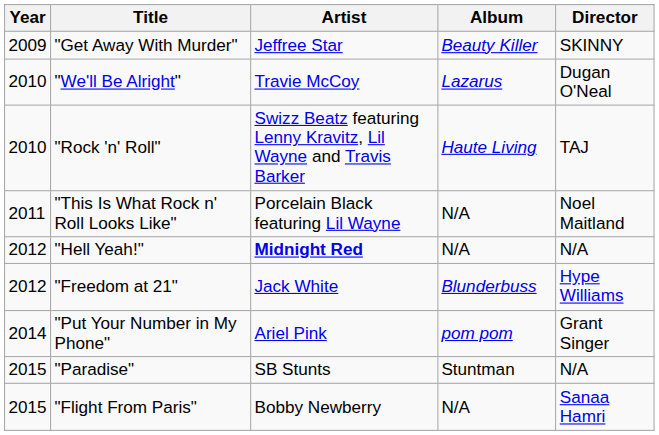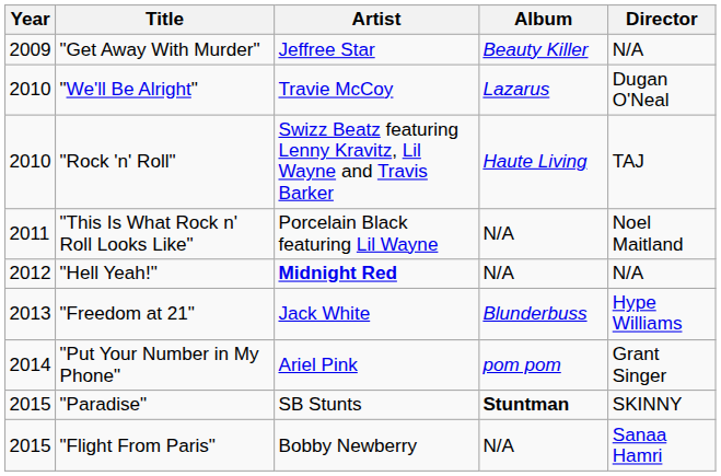 <table class="wikitable">
 <tr>
 <th width=10>Year</th>
 <th width=310>Title</th>
 <th width=290>Artist</th>
 <th width=121>Album</th>
 <th width=113>Director</th>
 </tr>
 <tr>
 <td>2009</td>
 <td>"Get Away With Murder"</td>
 <td><a href='#'>Jeffree Star</a></td>
 <td><em><a href='#'>Beauty Killer</a></em></td>
-<td>SKINNY</td>
+<td>N/A</td>
 </tr>
 <tr>
 <td>2010</td>
 <td>"<a href='#'>We'll Be Alright</a>"</td>
 <td><a href='#'>Travie McCoy</a></td>
 <td><em><a href='#'>Lazarus</a></em></td>
 <td>Dugan O'Neal</td>
 </tr>
 <tr>
 <td>2010</td>
 <td>"Rock 'n' Roll"</td>
 <td><a href='#'>Swizz Beatz</a> featuring <a href='#'>Lenny Kravitz</a>, <a href='#'>Lil Wayne</a> and <a href='#'>Travis Barker</a></td>
 <td><em><a href='#'>Haute Living</a></em></td>
 <td>TAJ</td>
 </tr>
 <tr>
 <td>2011</td>
 <td>"This Is What Rock n' Roll Looks Like"</td>
 <td>Porcelain Black featuring <a href='#'>Lil Wayne</a></td>
 <td>N/A</td>
 <td>Noel Maitland</td>
 </tr>
 <tr>
 <td>2012</td>
 <td>"Hell Yeah!"</td>
 <td><strong><a href='#'>Midnight Red</a></strong></td>
 <td>N/A</td>
 <td>N/A</td>
 </tr>
 <tr>
-<td>2012</td>
+<td>2013</td>
 <td>"Freedom at 21"</td>
 <td><a href='#'>Jack White</a></td>
 <td><em><a href='#'>Blunderbuss</a></em></td>
 <td><a href='#'>Hype Williams</a></td>
 </tr>
 <tr>
 <td>2014</td>
 <td>"Put Your Number in My Phone"</td>
 <td><a href='#'>Ariel Pink</a></td>
 <td><a href='#'><em>pom pom</em></a></td>
 <td>Grant Singer</td>
 </tr>
 <tr>
 <td>2015</td>
 <td>"Paradise"</td>
 <td>SB Stunts</td>
-<td>Stuntman</td>
-<td>N/A</td>
+<td><strong>Stuntman</strong></td>
+<td>SKINNY</td>
 </tr>
 <tr>
 <td>2015</td>
 <td>"Flight From Paris"</td>
 <td>Bobby Newberry</td>
 <td>N/A</td>
 <td><a href='#'>Sanaa Hamri</a></td>
 </tr>
 </table>
